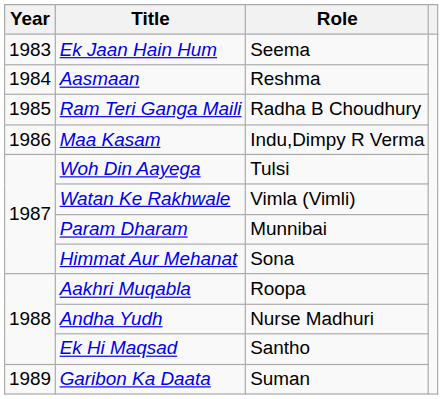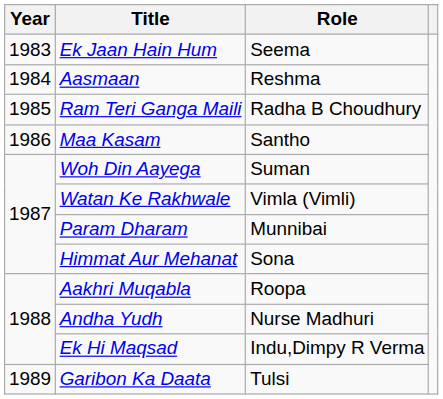 <table class="wikitable">
 <tr style="background:#cccccc; text-align:centr;">
 <th>Year</th>
 <th>Title</th>
 <th>Role</th>
 <th></th>
 </tr>
 <tr>
 <td>1983</td>
 <td><em><a href='#'>Ek Jaan Hain Hum</a></em></td>
 <td>Seema</td>
 </tr>
 <tr>
 <td>1984</td>
 <td><em><a href='#'>Aasmaan</a></em></td>
 <td>Reshma</td>
 </tr>
 <tr>
 <td>1985</td>
 <td><em><a href='#'>Ram Teri Ganga Maili</a></em></td>
 <td>Radha B Choudhury</td>
 </tr>
 <tr>
 <td>1986</td>
 <td><em><a href='#'>Maa Kasam</a></em></td>
-<td>Indu,Dimpy R Verma</td>
+<td>Santho</td>
 </tr>
 <tr>
 <td Rowspan="4">1987</td>
 <td><em><a href='#'>Woh Din Aayega</a></em></td>
-<td>Tulsi</td>
+<td>Suman</td>
 </tr>
 <tr>
 <td><em><a href='#'>Watan Ke Rakhwale</a></em></td>
 <td>Vimla (Vimli)</td>
 </tr>
 <tr>
 <td><em><a href='#'>Param Dharam</a></em></td>
 <td>Munnibai</td>
 </tr>
 <tr>
 <td><em><a href='#'>Himmat Aur Mehanat</a></em></td>
 <td>Sona</td>
 </tr>
 <tr>
 <td Rowspan="3">1988</td>
 <td><em><a href='#'>Aakhri Muqabla</a></em></td>
 <td>Roopa</td>
 </tr>
 <tr>
 <td><em><a href='#'>Andha Yudh</a></em></td>
 <td>Nurse Madhuri</td>
 </tr>
 <tr>
 <td><em><a href='#'>Ek Hi Maqsad</a></em></td>
-<td>Santho</td>
+<td>Indu,Dimpy R Verma</td>
 </tr>
 <tr>
 <td>1989</td>
 <td><em><a href='#'>Garibon Ka Daata</a></em></td>
-<td>Suman</td>
+<td>Tulsi</td>
 </tr>
 </table>
